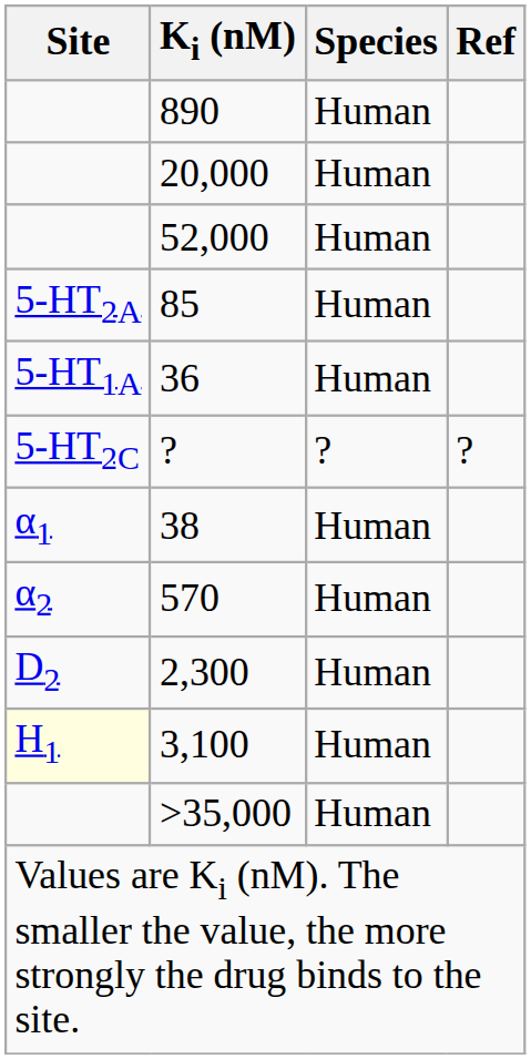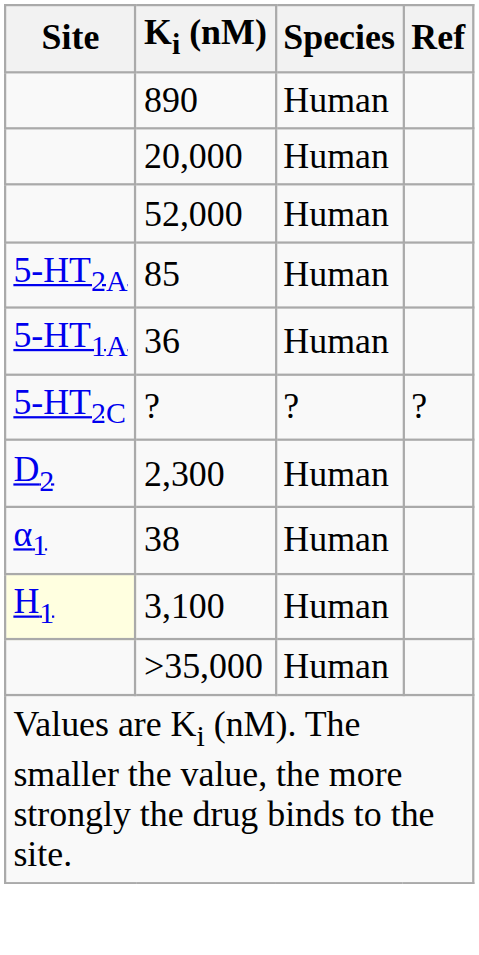 <table class="wikitable floatright">
 <tr>
 <th>Site</th>
 <th>K<sub>i</sub> (nM)</th>
 <th>Species</th>
 <th>Ref</th>
 </tr>
 <tr>
 <td></td>
 <td>890</td>
 <td>Human</td>
 <td></td>
 </tr>
 <tr>
 <td></td>
 <td>20,000</td>
 <td>Human</td>
 <td></td>
 </tr>
 <tr>
 <td></td>
 <td>52,000</td>
 <td>Human</td>
 <td></td>
 </tr>
 <tr>
 <td><a href='#'>5-HT<sub>2A</sub></a></td>
 <td>85</td>
 <td>Human</td>
 <td></td>
 </tr>
 <tr>
 <td><a href='#'>5-HT<sub>1A</sub></a></td>
 <td>36</td>
 <td>Human</td>
 <td></td>
 </tr>
 <tr>
 <td><a href='#'>5-HT<sub>2C</sub></a></td>
 <td>?</td>
 <td>?</td>
 <td>?</td>
 </tr>
 <tr>
-<td><a href='#'>α<sub>1</sub></a></td>
-<td>38</td>
+<td><a href='#'>D<sub>2</sub></a></td>
+<td>2,300</td>
 <td>Human</td>
 <td></td>
 </tr>
 <tr>
-<td><a href='#'>α<sub>2</sub></a></td>
-<td>570</td>
-<td>Human</td>
-<td></td>
-</tr>
-<tr>
-<td><a href='#'>D<sub>2</sub></a></td>
-<td>2,300</td>
+<td><a href='#'>α<sub>1</sub></a></td>
+<td>38</td>
 <td>Human</td>
 <td></td>
 </tr>
 <tr>
 <td style="background: lightyellow;"><a href='#'>H<sub>1</sub></a></td>
 <td>3,100</td>
 <td>Human</td>
 <td></td>
 </tr>
 <tr>
 <td></td>
 <td>>35,000</td>
 <td>Human</td>
 <td></td>
 </tr>
 <tr class="sortbottom">
 <td colspan="4" style="width: 1px;">Values are K<sub>i</sub> (nM). The smaller the value, the more strongly the drug binds to the site.</td>
 </tr>
 </table>
